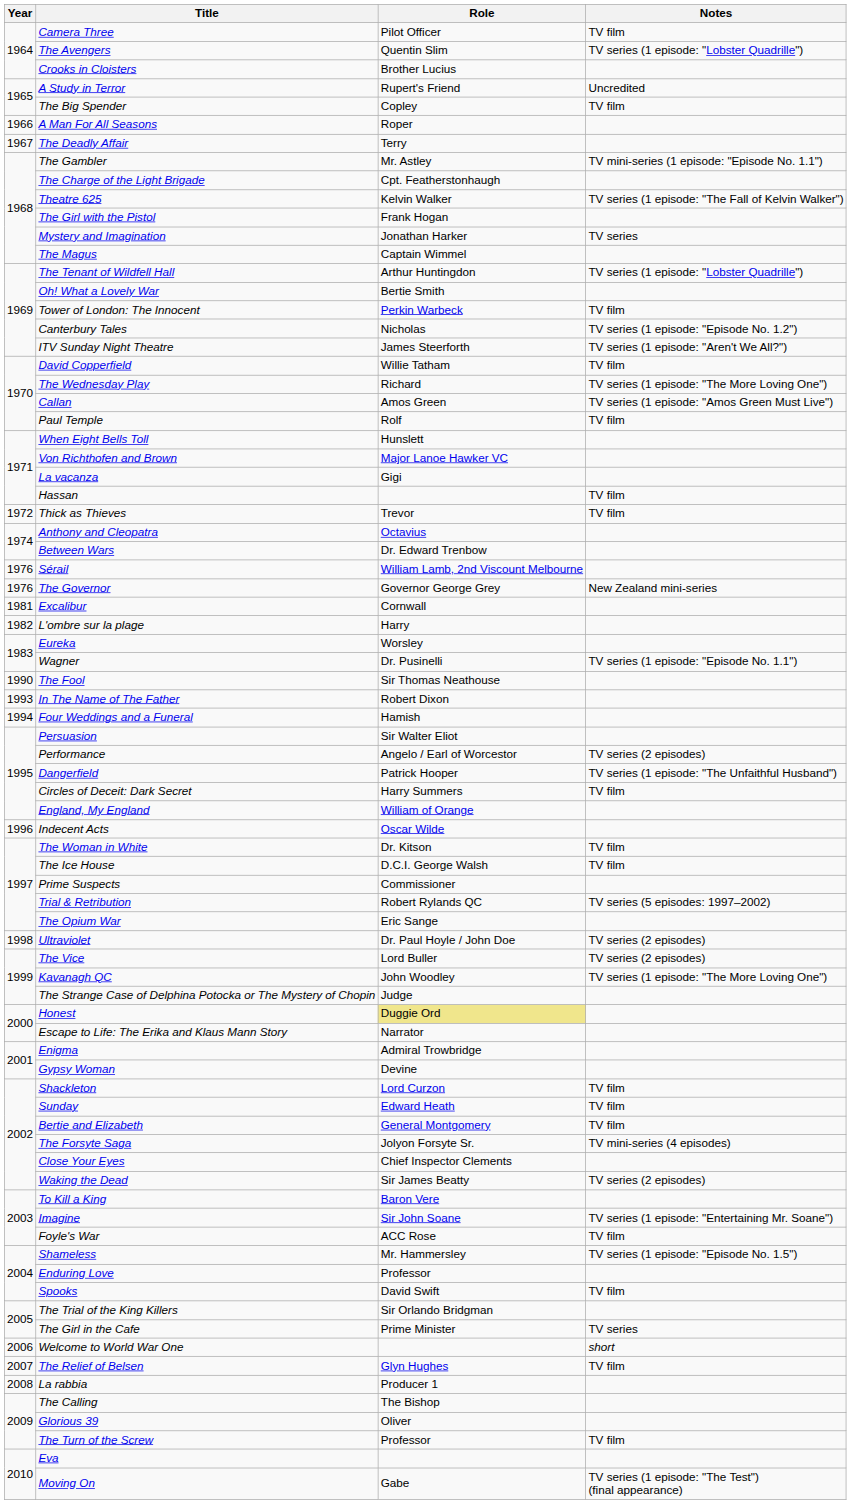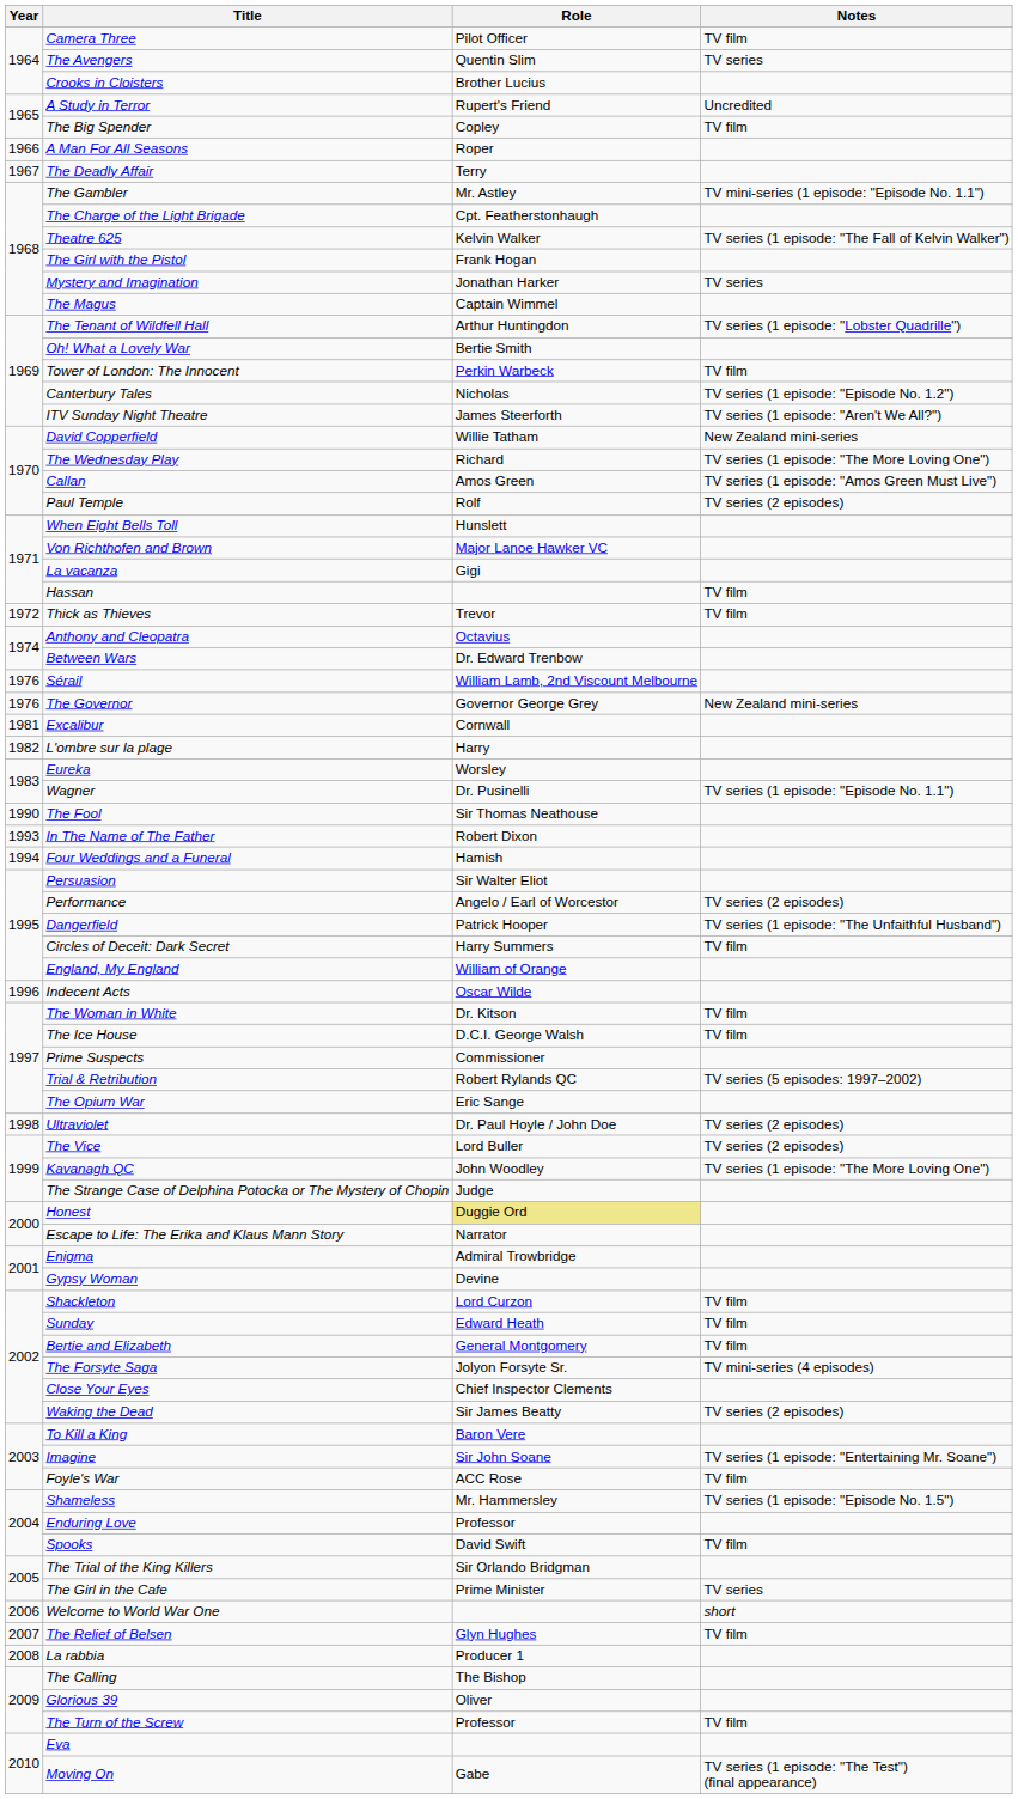 <table class="wikitable">
 <tr>
 <th>Year</th>
 <th>Title</th>
 <th>Role</th>
 <th>Notes</th>
 </tr>
 <tr>
 <td rowspan="3">1964</td>
 <td><em><a href='#'>Camera Three</a></em></td>
 <td>Pilot Officer</td>
 <td>TV film</td>
 </tr>
 <tr>
 <td><em><a href='#'>The Avengers</a></em></td>
 <td>Quentin Slim</td>
-<td>TV series (1 episode: "<a href='#'>Lobster Quadrille</a>")</td>
+<td>TV series</td>
 </tr>
 <tr>
 <td><em><a href='#'>Crooks in Cloisters</a></em></td>
 <td>Brother Lucius</td>
 <td></td>
 </tr>
 <tr>
 <td rowspan="2">1965</td>
 <td><em><a href='#'>A Study in Terror</a></em></td>
 <td>Rupert's Friend</td>
 <td>Uncredited</td>
 </tr>
 <tr>
 <td><em>The Big Spender</em></td>
 <td>Copley</td>
 <td>TV film</td>
 </tr>
 <tr>
 <td>1966</td>
 <td><em><a href='#'>A Man For All Seasons</a></em></td>
 <td>Roper</td>
 <td></td>
 </tr>
 <tr>
 <td>1967</td>
 <td><em><a href='#'>The Deadly Affair</a></em></td>
 <td>Terry</td>
 <td></td>
 </tr>
 <tr>
 <td rowspan="6">1968</td>
 <td><em>The Gambler</em></td>
 <td>Mr. Astley</td>
 <td>TV mini-series (1 episode: "Episode No. 1.1")</td>
 </tr>
 <tr>
 <td><a href='#'><em>The Charge of the Light Brigade</em></a></td>
 <td>Cpt. Featherstonhaugh</td>
 <td></td>
 </tr>
 <tr>
 <td><em><a href='#'>Theatre 625</a></em></td>
 <td>Kelvin Walker</td>
 <td>TV series (1 episode: "The Fall of Kelvin Walker")</td>
 </tr>
 <tr>
 <td><em><a href='#'>The Girl with the Pistol</a></em></td>
 <td>Frank Hogan</td>
 <td></td>
 </tr>
 <tr>
 <td><em><a href='#'>Mystery and Imagination</a></em></td>
 <td>Jonathan Harker</td>
 <td>TV series</td>
 </tr>
 <tr>
 <td><em><a href='#'>The Magus</a></em></td>
 <td>Captain Wimmel</td>
 <td></td>
 </tr>
 <tr>
 <td rowspan="5">1969</td>
 <td><em><a href='#'>The Tenant of Wildfell Hall</a></em></td>
 <td>Arthur Huntingdon</td>
 <td>TV series (1 episode: "<a href='#'>Lobster Quadrille</a>")</td>
 </tr>
 <tr>
 <td><em><a href='#'>Oh! What a Lovely War</a></em></td>
 <td>Bertie Smith</td>
 <td></td>
 </tr>
 <tr>
 <td><em>Tower of London: The Innocent</em></td>
 <td><a href='#'>Perkin Warbeck</a></td>
 <td>TV film</td>
 </tr>
 <tr>
 <td><em>Canterbury Tales</em></td>
 <td>Nicholas</td>
 <td>TV series (1 episode: "Episode No. 1.2")</td>
 </tr>
 <tr>
 <td><em>ITV Sunday Night Theatre</em></td>
 <td>James Steerforth</td>
 <td>TV series (1 episode: "Aren't We All?")</td>
 </tr>
 <tr>
 <td rowspan="4">1970</td>
 <td><a href='#'><em>David Copperfield</em></a></td>
 <td>Willie Tatham</td>
-<td>TV film</td>
+<td>New Zealand mini-series</td>
 </tr>
 <tr>
 <td><em><a href='#'>The Wednesday Play</a></em></td>
 <td>Richard</td>
 <td>TV series (1 episode: "The More Loving One")</td>
 </tr>
 <tr>
 <td><em><a href='#'>Callan</a></em></td>
 <td>Amos Green</td>
 <td>TV series (1 episode: "Amos Green Must Live")</td>
 </tr>
 <tr>
 <td><em>Paul Temple</em></td>
 <td>Rolf</td>
-<td>TV film</td>
+<td>TV series (2 episodes)</td>
 </tr>
 <tr>
 <td rowspan="4">1971</td>
 <td><em><a href='#'>When Eight Bells Toll</a></em></td>
 <td>Hunslett</td>
 <td></td>
 </tr>
 <tr>
 <td><em><a href='#'>Von Richthofen and Brown</a></em></td>
 <td><a href='#'>Major Lanoe Hawker VC</a></td>
 <td></td>
 </tr>
 <tr>
 <td><em><a href='#'>La vacanza</a></em></td>
 <td>Gigi</td>
 <td></td>
 </tr>
 <tr>
 <td><em>Hassan</em></td>
 <td></td>
 <td>TV film</td>
 </tr>
 <tr>
 <td>1972</td>
 <td><em>Thick as Thieves</em></td>
 <td>Trevor</td>
 <td>TV film</td>
 </tr>
 <tr>
 <td rowspan="2">1974</td>
 <td><em><a href='#'>Anthony and Cleopatra</a></em></td>
 <td><a href='#'>Octavius</a></td>
 <td></td>
 </tr>
 <tr>
 <td><em><a href='#'>Between Wars</a></em></td>
 <td>Dr. Edward Trenbow</td>
 <td></td>
 </tr>
 <tr>
 <td>1976</td>
 <td><em><a href='#'>Sérail</a></em></td>
 <td><a href='#'>William Lamb, 2nd Viscount Melbourne</a></td>
 <td></td>
 </tr>
 <tr>
 <td>1976</td>
 <td><em><a href='#'>The Governor</a></em></td>
 <td>Governor George Grey</td>
 <td>New Zealand mini-series</td>
 </tr>
 <tr>
 <td>1981</td>
 <td><em><a href='#'>Excalibur</a></em></td>
 <td>Cornwall</td>
 <td></td>
 </tr>
 <tr>
 <td>1982</td>
 <td><em>L'ombre sur la plage</em></td>
 <td>Harry</td>
 <td></td>
 </tr>
 <tr>
 <td rowspan="2">1983</td>
 <td><em><a href='#'>Eureka</a></em></td>
 <td>Worsley</td>
 <td></td>
 </tr>
 <tr>
 <td><em>Wagner</em></td>
 <td>Dr. Pusinelli</td>
 <td>TV series (1 episode: "Episode No. 1.1")</td>
 </tr>
 <tr>
 <td>1990</td>
 <td><em><a href='#'>The Fool</a></em></td>
 <td>Sir Thomas Neathouse</td>
 <td></td>
 </tr>
 <tr>
 <td>1993</td>
 <td><em><a href='#'>In The Name of The Father</a></em></td>
 <td>Robert Dixon</td>
 <td></td>
 </tr>
 <tr>
 <td>1994</td>
 <td><em><a href='#'>Four Weddings and a Funeral</a></em></td>
 <td>Hamish</td>
 <td></td>
 </tr>
 <tr>
 <td rowspan="5">1995</td>
 <td><em><a href='#'>Persuasion</a></em></td>
 <td>Sir Walter Eliot</td>
 <td></td>
 </tr>
 <tr>
 <td><em>Performance</em></td>
 <td>Angelo / Earl of Worcestor</td>
 <td>TV series (2 episodes)</td>
 </tr>
 <tr>
 <td><em><a href='#'>Dangerfield</a></em></td>
 <td>Patrick Hooper</td>
 <td>TV series (1 episode: "The Unfaithful Husband")</td>
 </tr>
 <tr>
 <td><em>Circles of Deceit: Dark Secret</em></td>
 <td>Harry Summers</td>
 <td>TV film</td>
 </tr>
 <tr>
 <td><em><a href='#'>England, My England</a></em></td>
 <td><a href='#'>William of Orange</a></td>
 <td></td>
 </tr>
 <tr>
 <td>1996</td>
 <td><em>Indecent Acts</em></td>
 <td><a href='#'>Oscar Wilde</a></td>
 <td></td>
 </tr>
 <tr>
 <td rowspan="5">1997</td>
 <td><em><a href='#'>The Woman in White</a></em></td>
 <td>Dr. Kitson</td>
 <td>TV film</td>
 </tr>
 <tr>
 <td><em>The Ice House</em></td>
 <td>D.C.I. George Walsh</td>
 <td>TV film</td>
 </tr>
 <tr>
 <td><em>Prime Suspects</em></td>
 <td>Commissioner</td>
 <td></td>
 </tr>
 <tr>
 <td><em><a href='#'>Trial & Retribution</a></em></td>
 <td>Robert Rylands QC</td>
 <td>TV series (5 episodes: 1997–2002)</td>
 </tr>
 <tr>
 <td><em><a href='#'>The Opium War</a></em></td>
 <td>Eric Sange</td>
 <td></td>
 </tr>
 <tr>
 <td>1998</td>
 <td><em><a href='#'>Ultraviolet</a></em></td>
 <td>Dr. Paul Hoyle / John Doe</td>
 <td>TV series (2 episodes)</td>
 </tr>
 <tr>
 <td rowspan="3">1999</td>
 <td><em><a href='#'>The Vice</a></em></td>
 <td>Lord Buller</td>
 <td>TV series (2 episodes)</td>
 </tr>
 <tr>
 <td><em><a href='#'>Kavanagh QC</a></em></td>
 <td>John Woodley</td>
 <td>TV series (1 episode: "The More Loving One")</td>
 </tr>
 <tr>
 <td><em>The Strange Case of Delphina Potocka or The Mystery of Chopin</em></td>
 <td>Judge</td>
 <td></td>
 </tr>
 <tr>
 <td rowspan="2">2000</td>
 <td><em><a href='#'>Honest</a></em></td>
 <td style="background: khaki;">Duggie Ord</td>
 <td></td>
 </tr>
 <tr>
 <td><em>Escape to Life: The Erika and Klaus Mann Story</em></td>
 <td>Narrator</td>
 <td></td>
 </tr>
 <tr>
 <td rowspan="2">2001</td>
 <td><em><a href='#'>Enigma</a></em></td>
 <td>Admiral Trowbridge</td>
 <td></td>
 </tr>
 <tr>
 <td><em><a href='#'>Gypsy Woman</a></em></td>
 <td>Devine</td>
 <td></td>
 </tr>
 <tr>
 <td rowspan="6">2002</td>
 <td><em><a href='#'>Shackleton</a></em></td>
 <td><a href='#'>Lord Curzon</a></td>
 <td>TV film</td>
 </tr>
 <tr>
 <td><em><a href='#'>Sunday</a></em></td>
 <td><a href='#'>Edward Heath</a></td>
 <td>TV film</td>
 </tr>
 <tr>
 <td><em><a href='#'>Bertie and Elizabeth</a></em></td>
 <td><a href='#'>General Montgomery</a></td>
 <td>TV film</td>
 </tr>
 <tr>
 <td><em><a href='#'>The Forsyte Saga</a></em></td>
 <td>Jolyon Forsyte Sr.</td>
 <td>TV mini-series (4 episodes)</td>
 </tr>
 <tr>
 <td><em><a href='#'>Close Your Eyes</a></em></td>
 <td>Chief Inspector Clements</td>
 <td></td>
 </tr>
 <tr>
 <td><em><a href='#'>Waking the Dead</a></em></td>
 <td>Sir James Beatty</td>
 <td>TV series (2 episodes)</td>
 </tr>
 <tr>
 <td rowspan="3">2003</td>
 <td><em><a href='#'>To Kill a King</a></em></td>
 <td><a href='#'>Baron Vere</a></td>
 <td></td>
 </tr>
 <tr>
 <td><em><a href='#'>Imagine</a></em></td>
 <td><a href='#'>Sir John Soane</a></td>
 <td>TV series (1 episode: "Entertaining Mr. Soane")</td>
 </tr>
 <tr>
 <td><em>Foyle's War</em></td>
 <td>ACC Rose</td>
 <td>TV film</td>
 </tr>
 <tr>
 <td rowspan="3">2004</td>
 <td><em><a href='#'>Shameless</a></em></td>
 <td>Mr. Hammersley</td>
 <td>TV series (1 episode: "Episode No. 1.5")</td>
 </tr>
 <tr>
 <td><em><a href='#'>Enduring Love</a></em></td>
 <td>Professor</td>
 <td></td>
 </tr>
 <tr>
 <td><em><a href='#'>Spooks</a></em></td>
 <td>David Swift</td>
 <td>TV film</td>
 </tr>
 <tr>
 <td rowspan="2">2005</td>
 <td><em>The Trial of the King Killers</em></td>
 <td>Sir Orlando Bridgman</td>
 <td></td>
 </tr>
 <tr>
 <td><em>The Girl in the Cafe</em></td>
 <td>Prime Minister</td>
 <td>TV series</td>
 </tr>
 <tr>
 <td>2006</td>
 <td><em>Welcome to World War One</em></td>
 <td></td>
 <td><em>short</em></td>
 </tr>
 <tr>
 <td>2007</td>
 <td><em><a href='#'>The Relief of Belsen</a></em></td>
 <td><a href='#'>Glyn Hughes</a></td>
 <td>TV film</td>
 </tr>
 <tr>
 <td>2008</td>
 <td><em>La rabbia</em></td>
 <td>Producer 1</td>
 <td></td>
 </tr>
 <tr>
 <td rowspan="3">2009</td>
 <td><em>The Calling</em></td>
 <td>The Bishop</td>
 <td></td>
 </tr>
 <tr>
 <td><em><a href='#'>Glorious 39</a></em></td>
 <td>Oliver</td>
 <td></td>
 </tr>
 <tr>
 <td><em><a href='#'>The Turn of the Screw</a></em></td>
 <td>Professor</td>
 <td>TV film</td>
 </tr>
 <tr>
 <td rowspan="2">2010</td>
 <td><em><a href='#'>Eva</a></em></td>
 <td></td>
 <td></td>
 </tr>
 <tr>
 <td><em><a href='#'>Moving On</a></em></td>
 <td>Gabe</td>
 <td>TV series (1 episode: "The Test")<br> (final appearance)</td>
 </tr>
 </table>
